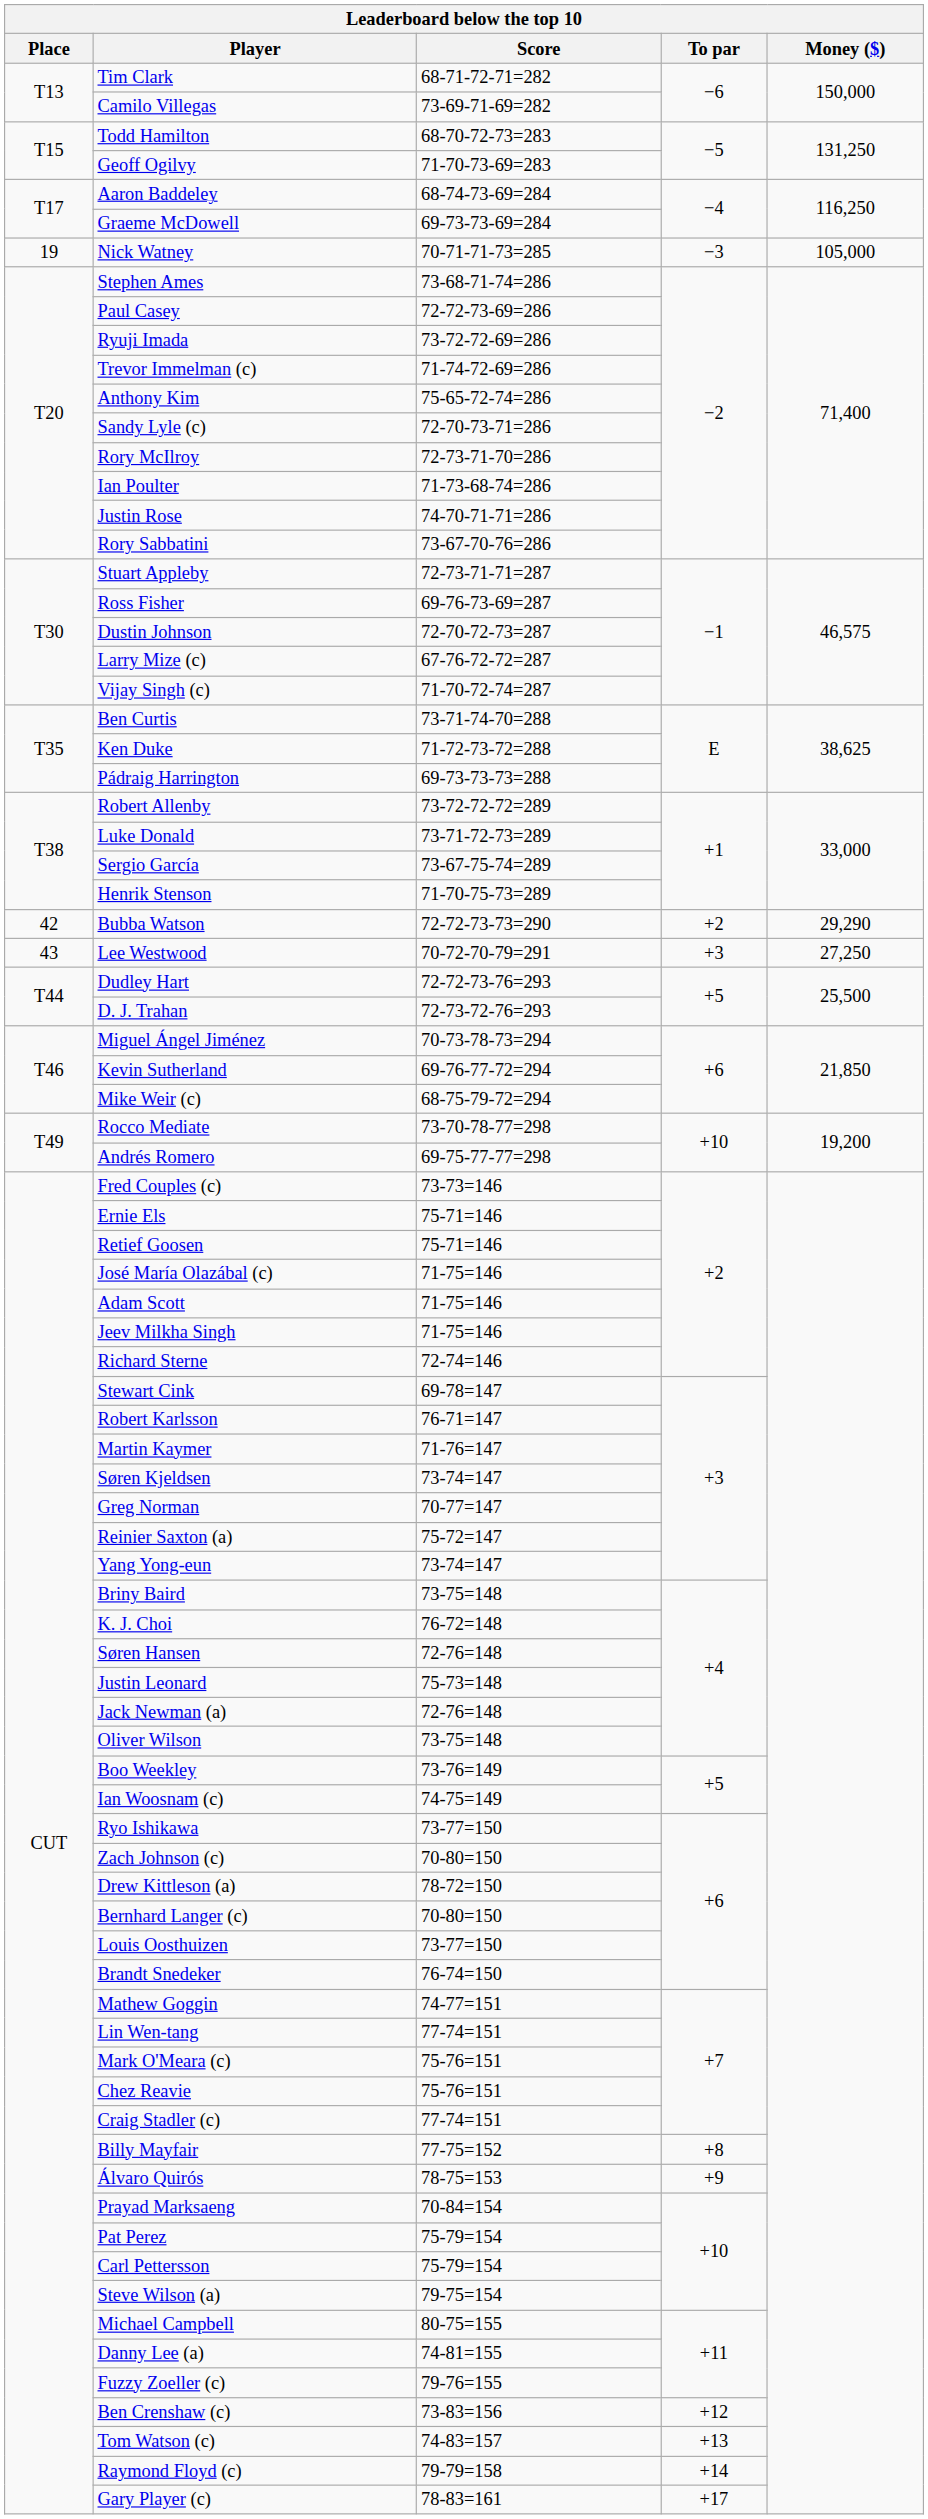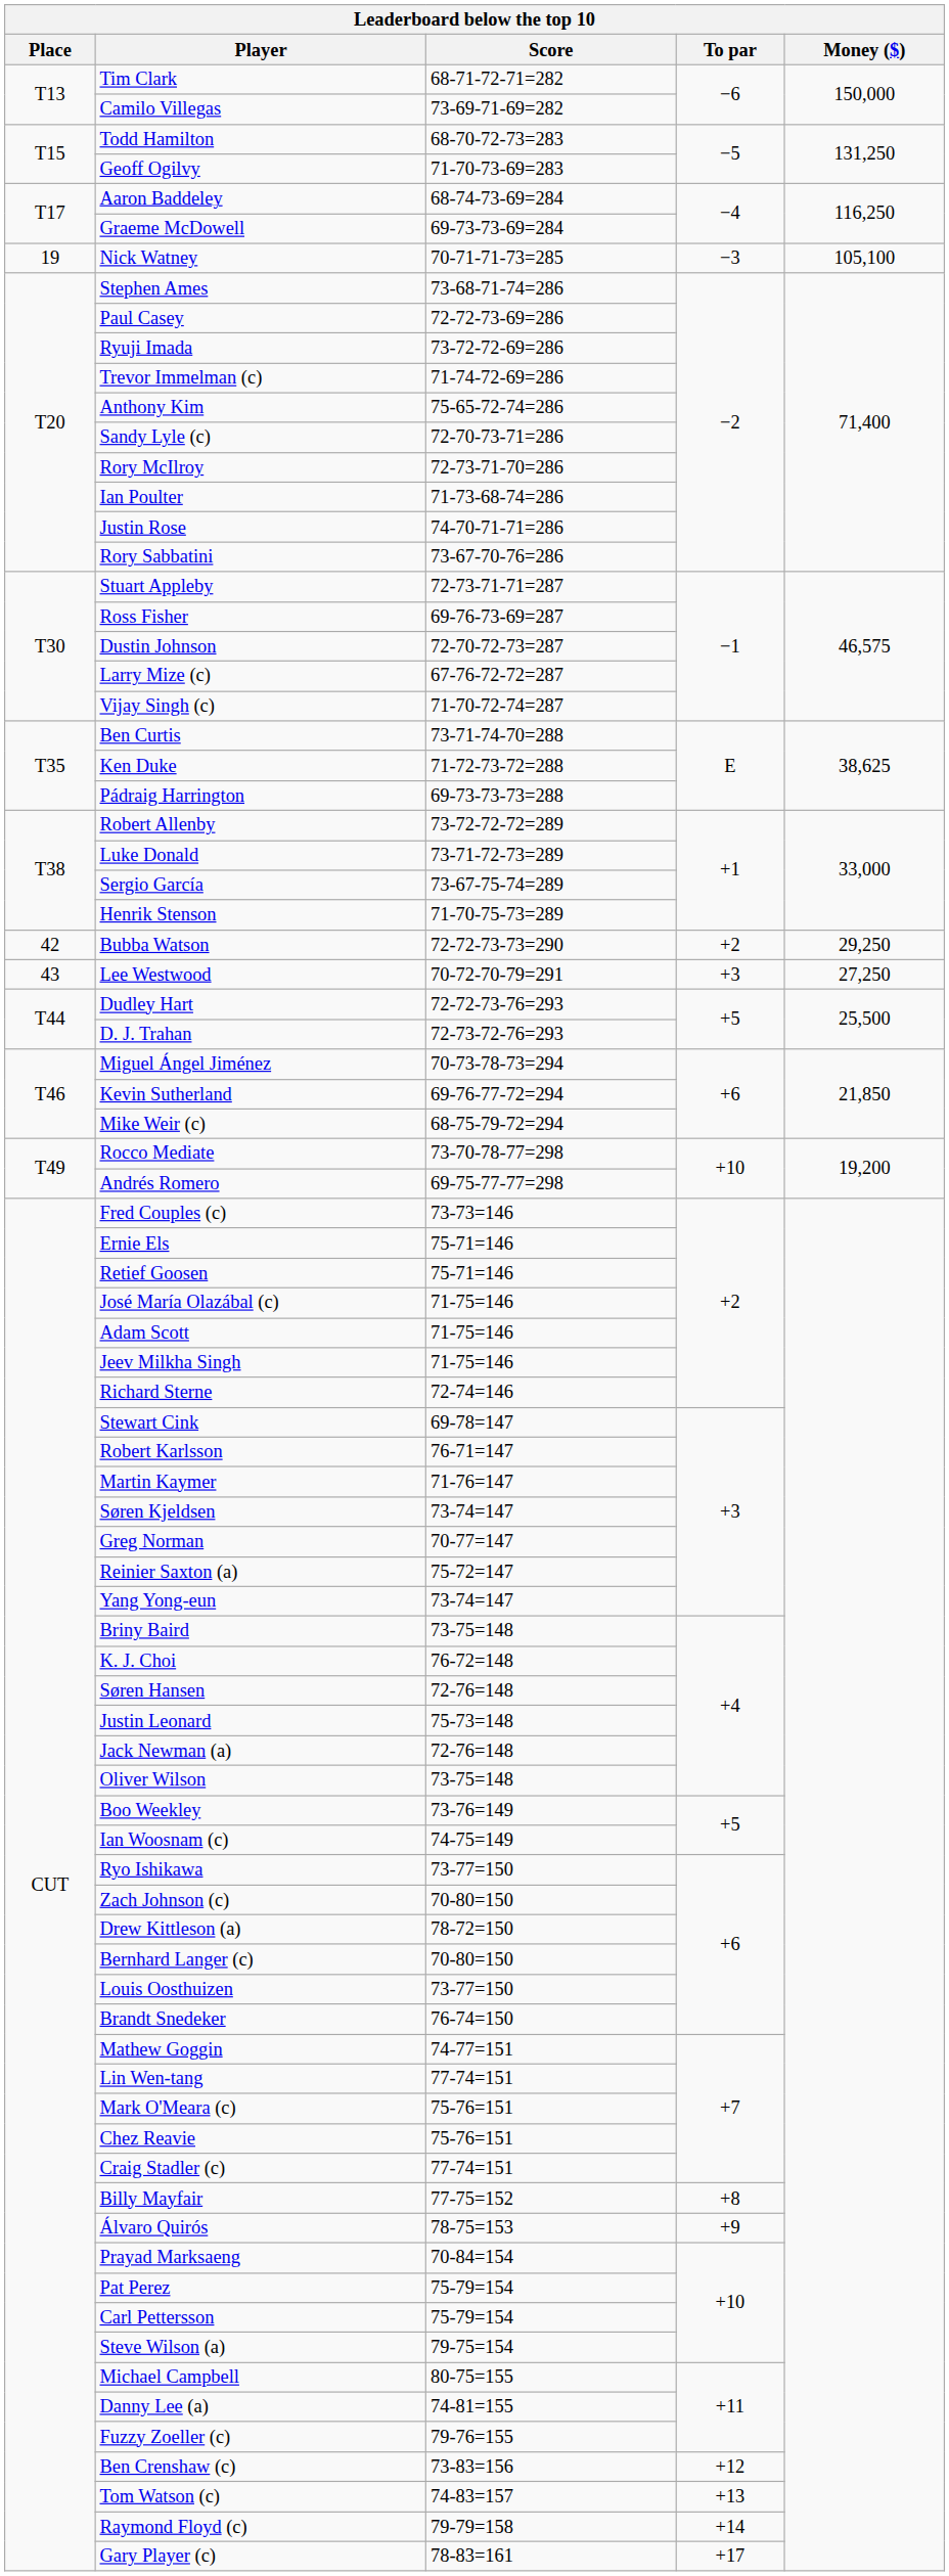 <table class="collapsible collapsed wikitable" style="width:50em;margin-top:-1px;">
 <tr>
 <th scope="col" colspan="6">Leaderboard below the top 10</th>
 </tr>
 <tr>
 <th>Place</th>
 <th>Player</th>
 <th>Score</th>
 <th>To par</th>
 <th>Money (<a href='#'>$</a>)</th>
 </tr>
 <tr>
 <td rowspan=2 align=center>T13</td>
 <td> <a href='#'>Tim Clark</a></td>
 <td>68-71-72-71=282</td>
 <td rowspan=2 align=center>−6</td>
 <td rowspan=2 align=center>150,000</td>
 </tr>
 <tr>
 <td> <a href='#'>Camilo Villegas</a></td>
 <td>73-69-71-69=282</td>
 </tr>
 <tr>
 <td rowspan=2 align=center>T15</td>
 <td> <a href='#'>Todd Hamilton</a></td>
 <td>68-70-72-73=283</td>
 <td rowspan=2 align=center>−5</td>
 <td rowspan=2 align=center>131,250</td>
 </tr>
 <tr>
 <td> <a href='#'>Geoff Ogilvy</a></td>
 <td>71-70-73-69=283</td>
 </tr>
 <tr>
 <td rowspan=2 align=center>T17</td>
 <td> <a href='#'>Aaron Baddeley</a></td>
 <td>68-74-73-69=284</td>
 <td rowspan=2 align=center>−4</td>
 <td rowspan=2 align=center>116,250</td>
 </tr>
 <tr>
 <td> <a href='#'>Graeme McDowell</a></td>
 <td>69-73-73-69=284</td>
 </tr>
 <tr>
 <td align=center>19</td>
 <td> <a href='#'>Nick Watney</a></td>
 <td>70-71-71-73=285</td>
 <td align=center>−3</td>
-<td align=center>105,000</td>
+<td align=center>105,100</td>
 </tr>
 <tr>
 <td rowspan=10 align=center>T20</td>
 <td> <a href='#'>Stephen Ames</a></td>
 <td>73-68-71-74=286</td>
 <td rowspan=10 align=center>−2</td>
 <td rowspan=10 align=center>71,400</td>
 </tr>
 <tr>
 <td> <a href='#'>Paul Casey</a></td>
 <td>72-72-73-69=286</td>
 </tr>
 <tr>
 <td> <a href='#'>Ryuji Imada</a></td>
 <td>73-72-72-69=286</td>
 </tr>
 <tr>
 <td> <a href='#'>Trevor Immelman</a> (c)</td>
 <td>71-74-72-69=286</td>
 </tr>
 <tr>
 <td> <a href='#'>Anthony Kim</a></td>
 <td>75-65-72-74=286</td>
 </tr>
 <tr>
 <td> <a href='#'>Sandy Lyle</a> (c)</td>
 <td>72-70-73-71=286</td>
 </tr>
 <tr>
 <td> <a href='#'>Rory McIlroy</a></td>
 <td>72-73-71-70=286</td>
 </tr>
 <tr>
 <td> <a href='#'>Ian Poulter</a></td>
 <td>71-73-68-74=286</td>
 </tr>
 <tr>
 <td> <a href='#'>Justin Rose</a></td>
 <td>74-70-71-71=286</td>
 </tr>
 <tr>
 <td> <a href='#'>Rory Sabbatini</a></td>
 <td>73-67-70-76=286</td>
 </tr>
 <tr>
 <td rowspan=5 align=center>T30</td>
 <td> <a href='#'>Stuart Appleby</a></td>
 <td>72-73-71-71=287</td>
 <td rowspan=5 align=center>−1</td>
 <td rowspan=5 align=center>46,575</td>
 </tr>
 <tr>
 <td> <a href='#'>Ross Fisher</a></td>
 <td>69-76-73-69=287</td>
 </tr>
 <tr>
 <td> <a href='#'>Dustin Johnson</a></td>
 <td>72-70-72-73=287</td>
 </tr>
 <tr>
 <td> <a href='#'>Larry Mize</a> (c)</td>
 <td>67-76-72-72=287</td>
 </tr>
 <tr>
 <td> <a href='#'>Vijay Singh</a> (c)</td>
 <td>71-70-72-74=287</td>
 </tr>
 <tr>
 <td rowspan=3 align=center>T35</td>
 <td> <a href='#'>Ben Curtis</a></td>
 <td>73-71-74-70=288</td>
 <td rowspan=3 align=center>E</td>
 <td rowspan=3 align=center>38,625</td>
 </tr>
 <tr>
 <td> <a href='#'>Ken Duke</a></td>
 <td>71-72-73-72=288</td>
 </tr>
 <tr>
 <td> <a href='#'>Pádraig Harrington</a></td>
 <td>69-73-73-73=288</td>
 </tr>
 <tr>
 <td rowspan=4 align=center>T38</td>
 <td> <a href='#'>Robert Allenby</a></td>
 <td>73-72-72-72=289</td>
 <td rowspan=4 align=center>+1</td>
 <td rowspan=4 align=center>33,000</td>
 </tr>
 <tr>
 <td> <a href='#'>Luke Donald</a></td>
 <td>73-71-72-73=289</td>
 </tr>
 <tr>
 <td> <a href='#'>Sergio García</a></td>
 <td>73-67-75-74=289</td>
 </tr>
 <tr>
 <td> <a href='#'>Henrik Stenson</a></td>
 <td>71-70-75-73=289</td>
 </tr>
 <tr>
 <td align=center>42</td>
 <td> <a href='#'>Bubba Watson</a></td>
 <td>72-72-73-73=290</td>
 <td align=center>+2</td>
-<td align=center>29,290</td>
+<td align=center>29,250</td>
 </tr>
 <tr>
 <td align=center>43</td>
 <td> <a href='#'>Lee Westwood</a></td>
 <td>70-72-70-79=291</td>
 <td align=center>+3</td>
 <td align=center>27,250</td>
 </tr>
 <tr>
 <td rowspan=2 align=center>T44</td>
 <td> <a href='#'>Dudley Hart</a></td>
 <td>72-72-73-76=293</td>
 <td rowspan=2 align=center>+5</td>
 <td rowspan=2 align=center>25,500</td>
 </tr>
 <tr>
 <td> <a href='#'>D. J. Trahan</a></td>
 <td>72-73-72-76=293</td>
 </tr>
 <tr>
 <td rowspan=3 align=center>T46</td>
 <td> <a href='#'>Miguel Ángel Jiménez</a></td>
 <td>70-73-78-73=294</td>
 <td rowspan=3 align=center>+6</td>
 <td rowspan=3 align=center>21,850</td>
 </tr>
 <tr>
 <td> <a href='#'>Kevin Sutherland</a></td>
 <td>69-76-77-72=294</td>
 </tr>
 <tr>
 <td> <a href='#'>Mike Weir</a> (c)</td>
 <td>68-75-79-72=294</td>
 </tr>
 <tr>
 <td rowspan=2 align=center>T49</td>
 <td> <a href='#'>Rocco Mediate</a></td>
 <td>73-70-78-77=298</td>
 <td rowspan=2 align=center>+10</td>
 <td rowspan=2 align=center>19,200</td>
 </tr>
 <tr>
 <td> <a href='#'>Andrés Romero</a></td>
 <td>69-75-77-77=298</td>
 </tr>
 <tr>
 <td rowspan=46 align=center>CUT</td>
 <td> <a href='#'>Fred Couples</a> (c)</td>
 <td>73-73=146</td>
 <td rowspan=7 align=center>+2</td>
 <td rowspan=46 align=center></td>
 </tr>
 <tr>
 <td> <a href='#'>Ernie Els</a></td>
 <td>75-71=146</td>
 </tr>
 <tr>
 <td> <a href='#'>Retief Goosen</a></td>
 <td>75-71=146</td>
 </tr>
 <tr>
 <td> <a href='#'>José María Olazábal</a> (c)</td>
 <td>71-75=146</td>
 </tr>
 <tr>
 <td> <a href='#'>Adam Scott</a></td>
 <td>71-75=146</td>
 </tr>
 <tr>
 <td> <a href='#'>Jeev Milkha Singh</a></td>
 <td>71-75=146</td>
 </tr>
 <tr>
 <td> <a href='#'>Richard Sterne</a></td>
 <td>72-74=146</td>
 </tr>
 <tr>
 <td> <a href='#'>Stewart Cink</a></td>
 <td>69-78=147</td>
 <td rowspan=7 align=center>+3</td>
 </tr>
 <tr>
 <td> <a href='#'>Robert Karlsson</a></td>
 <td>76-71=147</td>
 </tr>
 <tr>
 <td> <a href='#'>Martin Kaymer</a></td>
 <td>71-76=147</td>
 </tr>
 <tr>
 <td> <a href='#'>Søren Kjeldsen</a></td>
 <td>73-74=147</td>
 </tr>
 <tr>
 <td> <a href='#'>Greg Norman</a></td>
 <td>70-77=147</td>
 </tr>
 <tr>
 <td> <a href='#'>Reinier Saxton</a> (a)</td>
 <td>75-72=147</td>
 </tr>
 <tr>
 <td> <a href='#'>Yang Yong-eun</a></td>
 <td>73-74=147</td>
 </tr>
 <tr>
 <td> <a href='#'>Briny Baird</a></td>
 <td>73-75=148</td>
 <td rowspan=6 align=center>+4</td>
 </tr>
 <tr>
 <td> <a href='#'>K. J. Choi</a></td>
 <td>76-72=148</td>
 </tr>
 <tr>
 <td> <a href='#'>Søren Hansen</a></td>
 <td>72-76=148</td>
 </tr>
 <tr>
 <td> <a href='#'>Justin Leonard</a></td>
 <td>75-73=148</td>
 </tr>
 <tr>
 <td> <a href='#'>Jack Newman</a> (a)</td>
 <td>72-76=148</td>
 </tr>
 <tr>
 <td> <a href='#'>Oliver Wilson</a></td>
 <td>73-75=148</td>
 </tr>
 <tr>
 <td> <a href='#'>Boo Weekley</a></td>
 <td>73-76=149</td>
 <td rowspan=2 align=center>+5</td>
 </tr>
 <tr>
 <td> <a href='#'>Ian Woosnam</a> (c)</td>
 <td>74-75=149</td>
 </tr>
 <tr>
 <td> <a href='#'>Ryo Ishikawa</a></td>
 <td>73-77=150</td>
 <td rowspan=6 align=center>+6</td>
 </tr>
 <tr>
 <td> <a href='#'>Zach Johnson</a> (c)</td>
 <td>70-80=150</td>
 </tr>
 <tr>
 <td> <a href='#'>Drew Kittleson</a> (a)</td>
 <td>78-72=150</td>
 </tr>
 <tr>
 <td> <a href='#'>Bernhard Langer</a> (c)</td>
 <td>70-80=150</td>
 </tr>
 <tr>
 <td> <a href='#'>Louis Oosthuizen</a></td>
 <td>73-77=150</td>
 </tr>
 <tr>
 <td> <a href='#'>Brandt Snedeker</a></td>
 <td>76-74=150</td>
 </tr>
 <tr>
 <td> <a href='#'>Mathew Goggin</a></td>
 <td>74-77=151</td>
 <td rowspan=5 align=center>+7</td>
 </tr>
 <tr>
 <td> <a href='#'>Lin Wen-tang</a></td>
 <td>77-74=151</td>
 </tr>
 <tr>
 <td> <a href='#'>Mark O'Meara</a> (c)</td>
 <td>75-76=151</td>
 </tr>
 <tr>
 <td> <a href='#'>Chez Reavie</a></td>
 <td>75-76=151</td>
 </tr>
 <tr>
 <td> <a href='#'>Craig Stadler</a> (c)</td>
 <td>77-74=151</td>
 </tr>
 <tr>
 <td> <a href='#'>Billy Mayfair</a></td>
 <td>77-75=152</td>
 <td align=center>+8</td>
 </tr>
 <tr>
 <td> <a href='#'>Álvaro Quirós</a></td>
 <td>78-75=153</td>
 <td align=center>+9</td>
 </tr>
 <tr>
 <td> <a href='#'>Prayad Marksaeng</a></td>
 <td>70-84=154</td>
 <td rowspan=4 align=center>+10</td>
 </tr>
 <tr>
 <td> <a href='#'>Pat Perez</a></td>
 <td>75-79=154</td>
 </tr>
 <tr>
 <td> <a href='#'>Carl Pettersson</a></td>
 <td>75-79=154</td>
 </tr>
 <tr>
 <td> <a href='#'>Steve Wilson</a> (a)</td>
 <td>79-75=154</td>
 </tr>
 <tr>
 <td> <a href='#'>Michael Campbell</a></td>
 <td>80-75=155</td>
 <td rowspan=3 align=center>+11</td>
 </tr>
 <tr>
 <td> <a href='#'>Danny Lee</a> (a)</td>
 <td>74-81=155</td>
 </tr>
 <tr>
 <td> <a href='#'>Fuzzy Zoeller</a> (c)</td>
 <td>79-76=155</td>
 </tr>
 <tr>
 <td> <a href='#'>Ben Crenshaw</a> (c)</td>
 <td>73-83=156</td>
 <td align=center>+12</td>
 </tr>
 <tr>
 <td> <a href='#'>Tom Watson</a> (c)</td>
 <td>74-83=157</td>
 <td align=center>+13</td>
 </tr>
 <tr>
 <td> <a href='#'>Raymond Floyd</a> (c)</td>
 <td>79-79=158</td>
 <td align=center>+14</td>
 </tr>
 <tr>
 <td> <a href='#'>Gary Player</a> (c)</td>
 <td>78-83=161</td>
 <td align=center>+17</td>
 </tr>
 </table>
